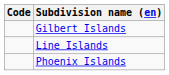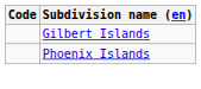 <table class="wikitable sortable">
 <tr>
 <th>Code</th>
 <th>Subdivision name (<a href='#'>en</a>)</th>
 </tr>
 <tr>
 <td></td>
 <td><a href='#'>Gilbert Islands</a></td>
 </tr>
 <tr>
 <td></td>
-<td><a href='#'>Line Islands</a></td>
-</tr>
-<tr>
-<td></td>
 <td><a href='#'>Phoenix Islands</a></td>
 </tr>
 </table>
